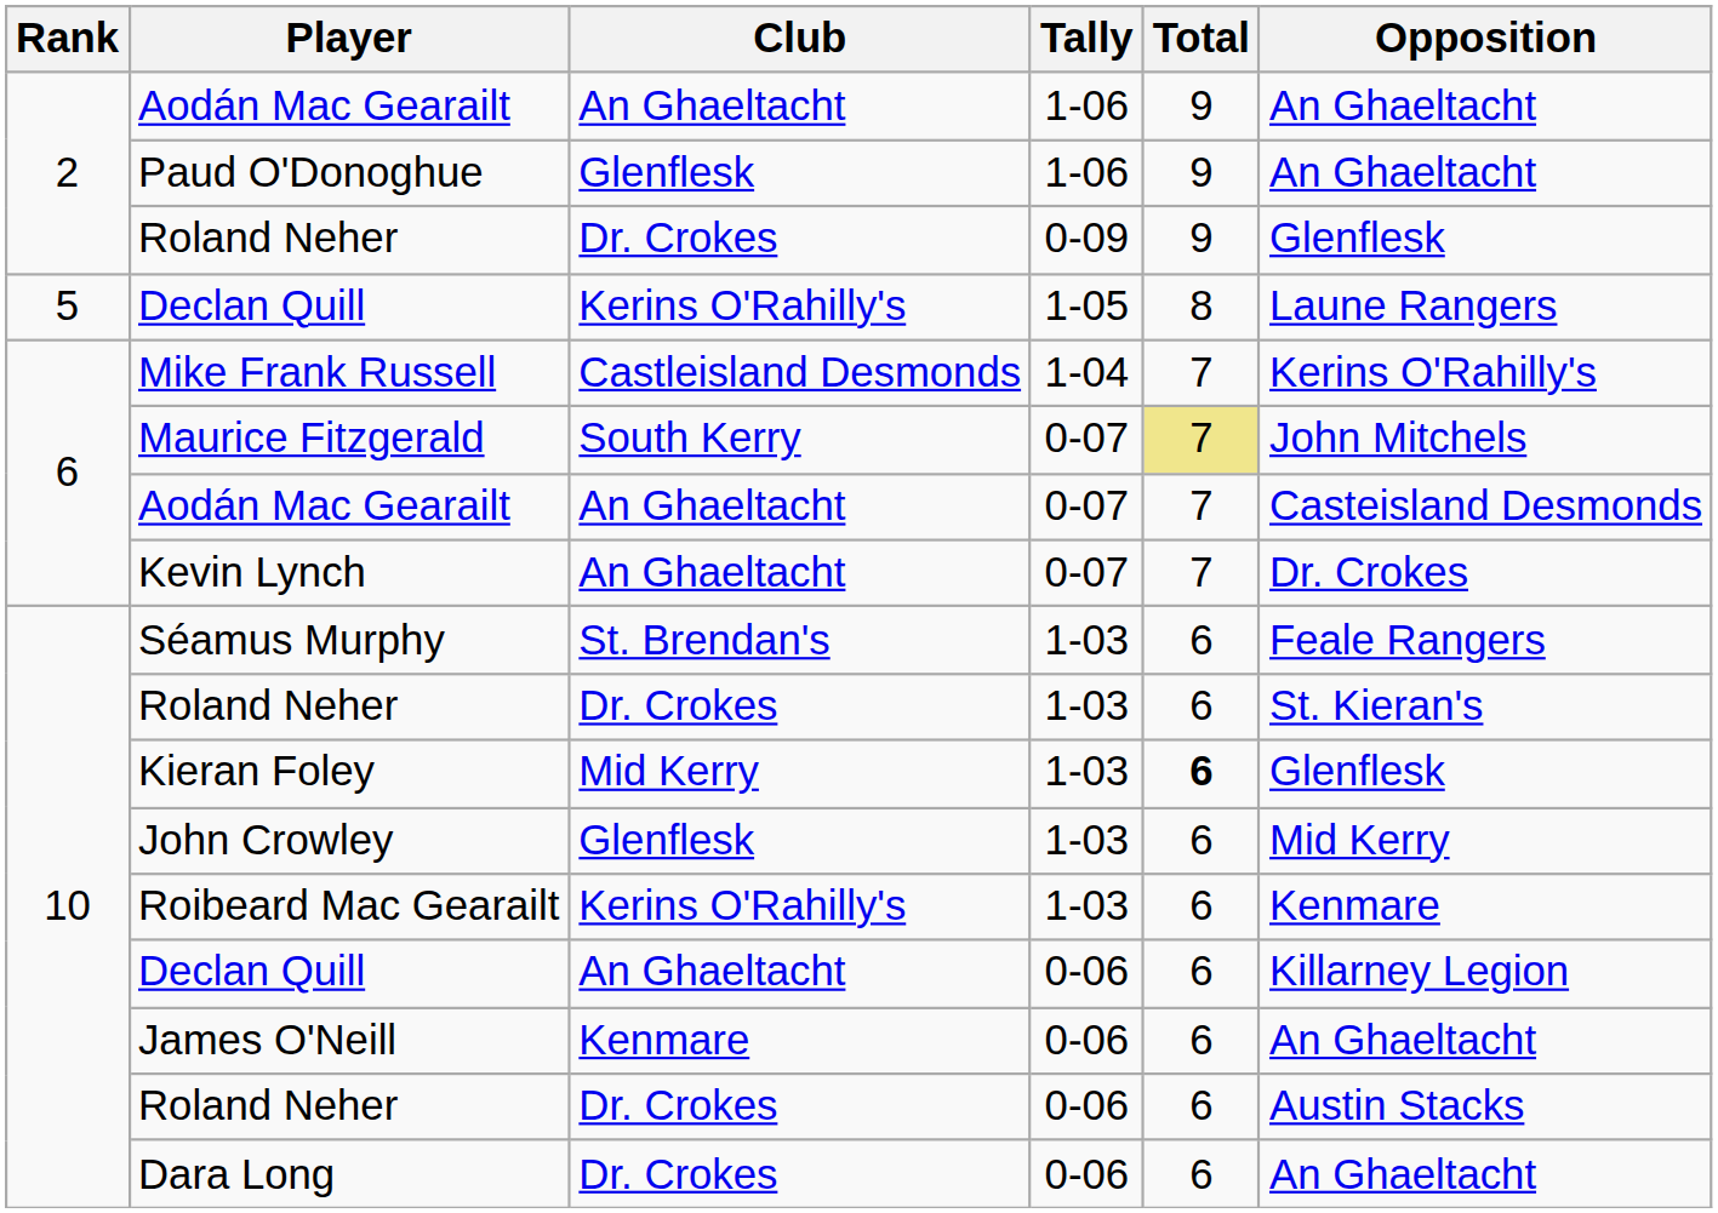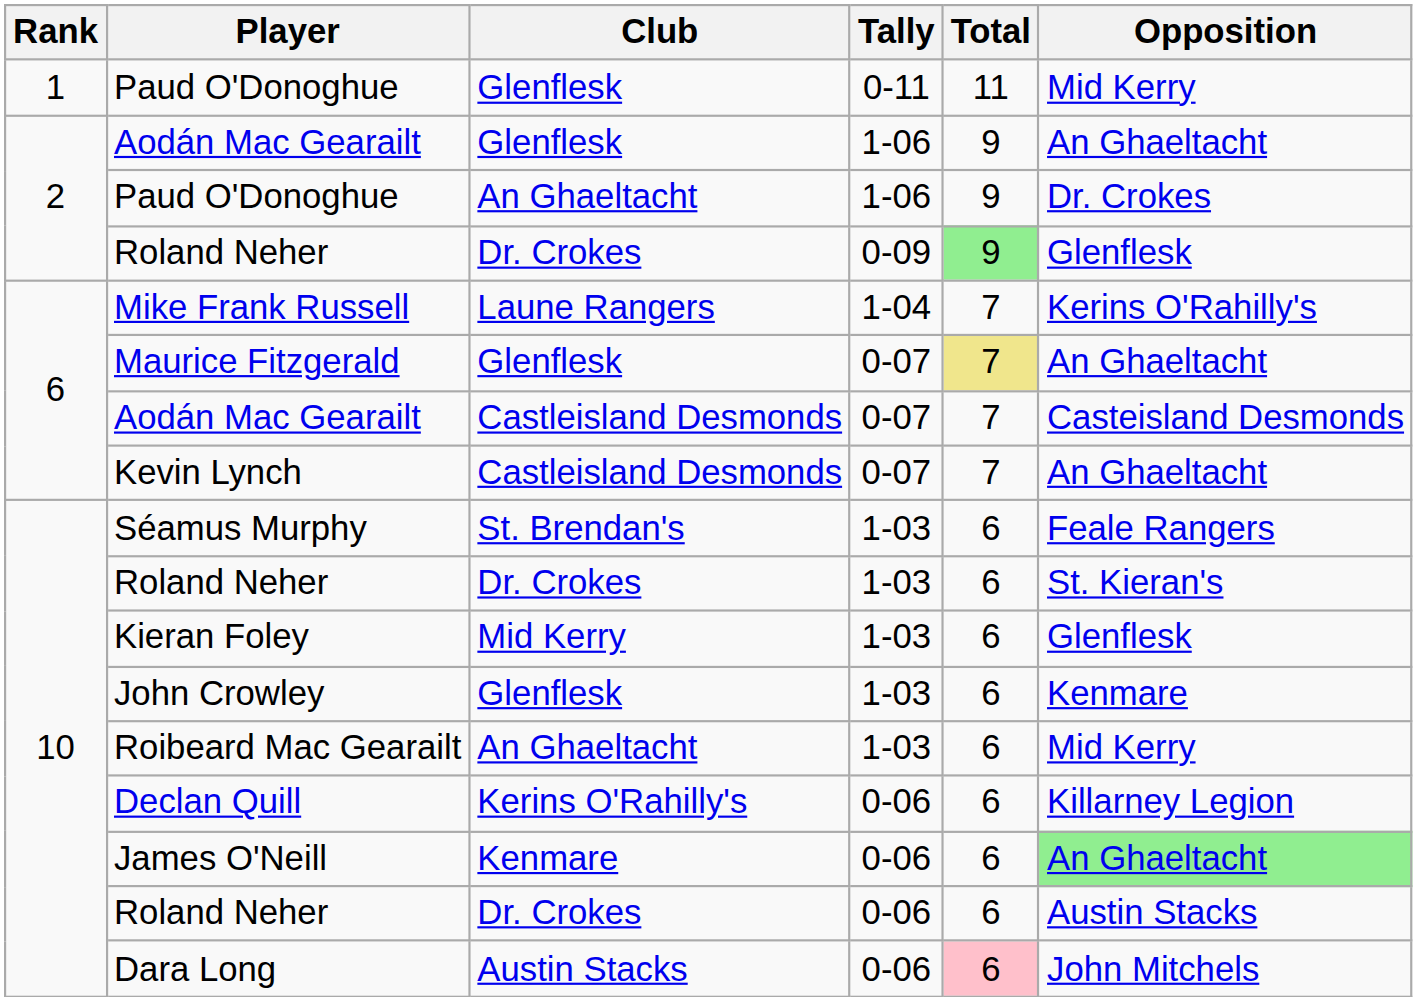 <table class="wikitable">
 <tr>
 <th>Rank</th>
 <th>Player</th>
 <th>Club</th>
 <th>Tally</th>
 <th>Total</th>
 <th>Opposition</th>
 </tr>
 <tr>
+<td rowspan="1" style="text-align:center;">1</td>
+<td>Paud O'Donoghue</td>
+<td><a href='#'>Glenflesk</a></td>
+<td align=center>0-11</td>
+<td align=center>11</td>
+<td><a href='#'>Mid Kerry</a></td>
+</tr>
+<tr>
 <td rowspan="3" style="text-align:center;">2</td>
 <td><a href='#'>Aodán Mac Gearailt</a></td>
-<td><a href='#'>An Ghaeltacht</a></td>
+<td><a href='#'>Glenflesk</a></td>
 <td align=center>1-06</td>
 <td align=center>9</td>
 <td><a href='#'>An Ghaeltacht</a></td>
 </tr>
 <tr>
 <td>Paud O'Donoghue</td>
-<td><a href='#'>Glenflesk</a></td>
+<td><a href='#'>An Ghaeltacht</a></td>
 <td align=center>1-06</td>
 <td align=center>9</td>
-<td><a href='#'>An Ghaeltacht</a></td>
+<td><a href='#'>Dr. Crokes</a></td>
 </tr>
 <tr>
 <td>Roland Neher</td>
 <td><a href='#'>Dr. Crokes</a></td>
 <td align=center>0-09</td>
-<td align=center>9</td>
+<td align=center style="background: lightgreen;">9</td>
 <td><a href='#'>Glenflesk</a></td>
-</tr>
-<tr>
-<td rowspan="1" style="text-align:center;">5</td>
-<td><a href='#'>Declan Quill</a></td>
-<td><a href='#'>Kerins O'Rahilly's</a></td>
-<td align=center>1-05</td>
-<td align=center>8</td>
-<td><a href='#'>Laune Rangers</a></td>
 </tr>
 <tr>
 <td rowspan="4" style="text-align:center;">6</td>
 <td><a href='#'>Mike Frank Russell</a></td>
-<td><a href='#'>Castleisland Desmonds</a></td>
+<td><a href='#'>Laune Rangers</a></td>
 <td align=center>1-04</td>
 <td align=center>7</td>
 <td><a href='#'>Kerins O'Rahilly's</a></td>
 </tr>
 <tr>
 <td><a href='#'>Maurice Fitzgerald</a></td>
-<td><a href='#'>South Kerry</a></td>
+<td><a href='#'>Glenflesk</a></td>
 <td align=center>0-07</td>
 <td align=center style="background: khaki;">7</td>
-<td><a href='#'>John Mitchels</a></td>
+<td><a href='#'>An Ghaeltacht</a></td>
 </tr>
 <tr>
 <td><a href='#'>Aodán Mac Gearailt</a></td>
-<td><a href='#'>An Ghaeltacht</a></td>
+<td><a href='#'>Castleisland Desmonds</a></td>
 <td align=center>0-07</td>
 <td align=center>7</td>
 <td><a href='#'>Casteisland Desmonds</a></td>
 </tr>
 <tr>
 <td>Kevin Lynch</td>
-<td><a href='#'>An Ghaeltacht</a></td>
+<td><a href='#'>Castleisland Desmonds</a></td>
 <td align=center>0-07</td>
 <td align=center>7</td>
-<td><a href='#'>Dr. Crokes</a></td>
+<td><a href='#'>An Ghaeltacht</a></td>
 </tr>
 <tr>
 <td rowspan="9" style="text-align:center;">10</td>
 <td>Séamus Murphy</td>
 <td><a href='#'>St. Brendan's</a></td>
 <td align=center>1-03</td>
 <td align=center>6</td>
 <td><a href='#'>Feale Rangers</a></td>
 </tr>
 <tr>
 <td>Roland Neher</td>
 <td><a href='#'>Dr. Crokes</a></td>
 <td align=center>1-03</td>
 <td align=center>6</td>
 <td><a href='#'>St. Kieran's</a></td>
 </tr>
 <tr>
 <td>Kieran Foley</td>
 <td><a href='#'>Mid Kerry</a></td>
 <td align=center>1-03</td>
-<td align=center><strong>6</strong></td>
+<td align=center>6</td>
 <td><a href='#'>Glenflesk</a></td>
 </tr>
 <tr>
 <td>John Crowley</td>
 <td><a href='#'>Glenflesk</a></td>
 <td align=center>1-03</td>
 <td align=center>6</td>
+<td><a href='#'>Kenmare</a></td>
+</tr>
+<tr>
+<td>Roibeard Mac Gearailt</td>
+<td><a href='#'>An Ghaeltacht</a></td>
+<td align=center>1-03</td>
+<td align=center>6</td>
 <td><a href='#'>Mid Kerry</a></td>
 </tr>
 <tr>
-<td>Roibeard Mac Gearailt</td>
+<td><a href='#'>Declan Quill</a></td>
 <td><a href='#'>Kerins O'Rahilly's</a></td>
-<td align=center>1-03</td>
-<td align=center>6</td>
-<td><a href='#'>Kenmare</a></td>
-</tr>
-<tr>
-<td><a href='#'>Declan Quill</a></td>
-<td><a href='#'>An Ghaeltacht</a></td>
 <td align=center>0-06</td>
 <td align=center>6</td>
 <td><a href='#'>Killarney Legion</a></td>
 </tr>
 <tr>
 <td>James O'Neill</td>
 <td><a href='#'>Kenmare</a></td>
 <td align=center>0-06</td>
 <td align=center>6</td>
-<td><a href='#'>An Ghaeltacht</a></td>
+<td style="background: lightgreen;"><a href='#'>An Ghaeltacht</a></td>
 </tr>
 <tr>
 <td>Roland Neher</td>
 <td><a href='#'>Dr. Crokes</a></td>
 <td align=center>0-06</td>
 <td align=center>6</td>
 <td><a href='#'>Austin Stacks</a></td>
 </tr>
 <tr>
 <td>Dara Long</td>
-<td><a href='#'>Dr. Crokes</a></td>
+<td><a href='#'>Austin Stacks</a></td>
 <td align=center>0-06</td>
-<td align=center>6</td>
-<td><a href='#'>An Ghaeltacht</a></td>
+<td align=center style="background: pink;">6</td>
+<td><a href='#'>John Mitchels</a></td>
 </tr>
 </table>
